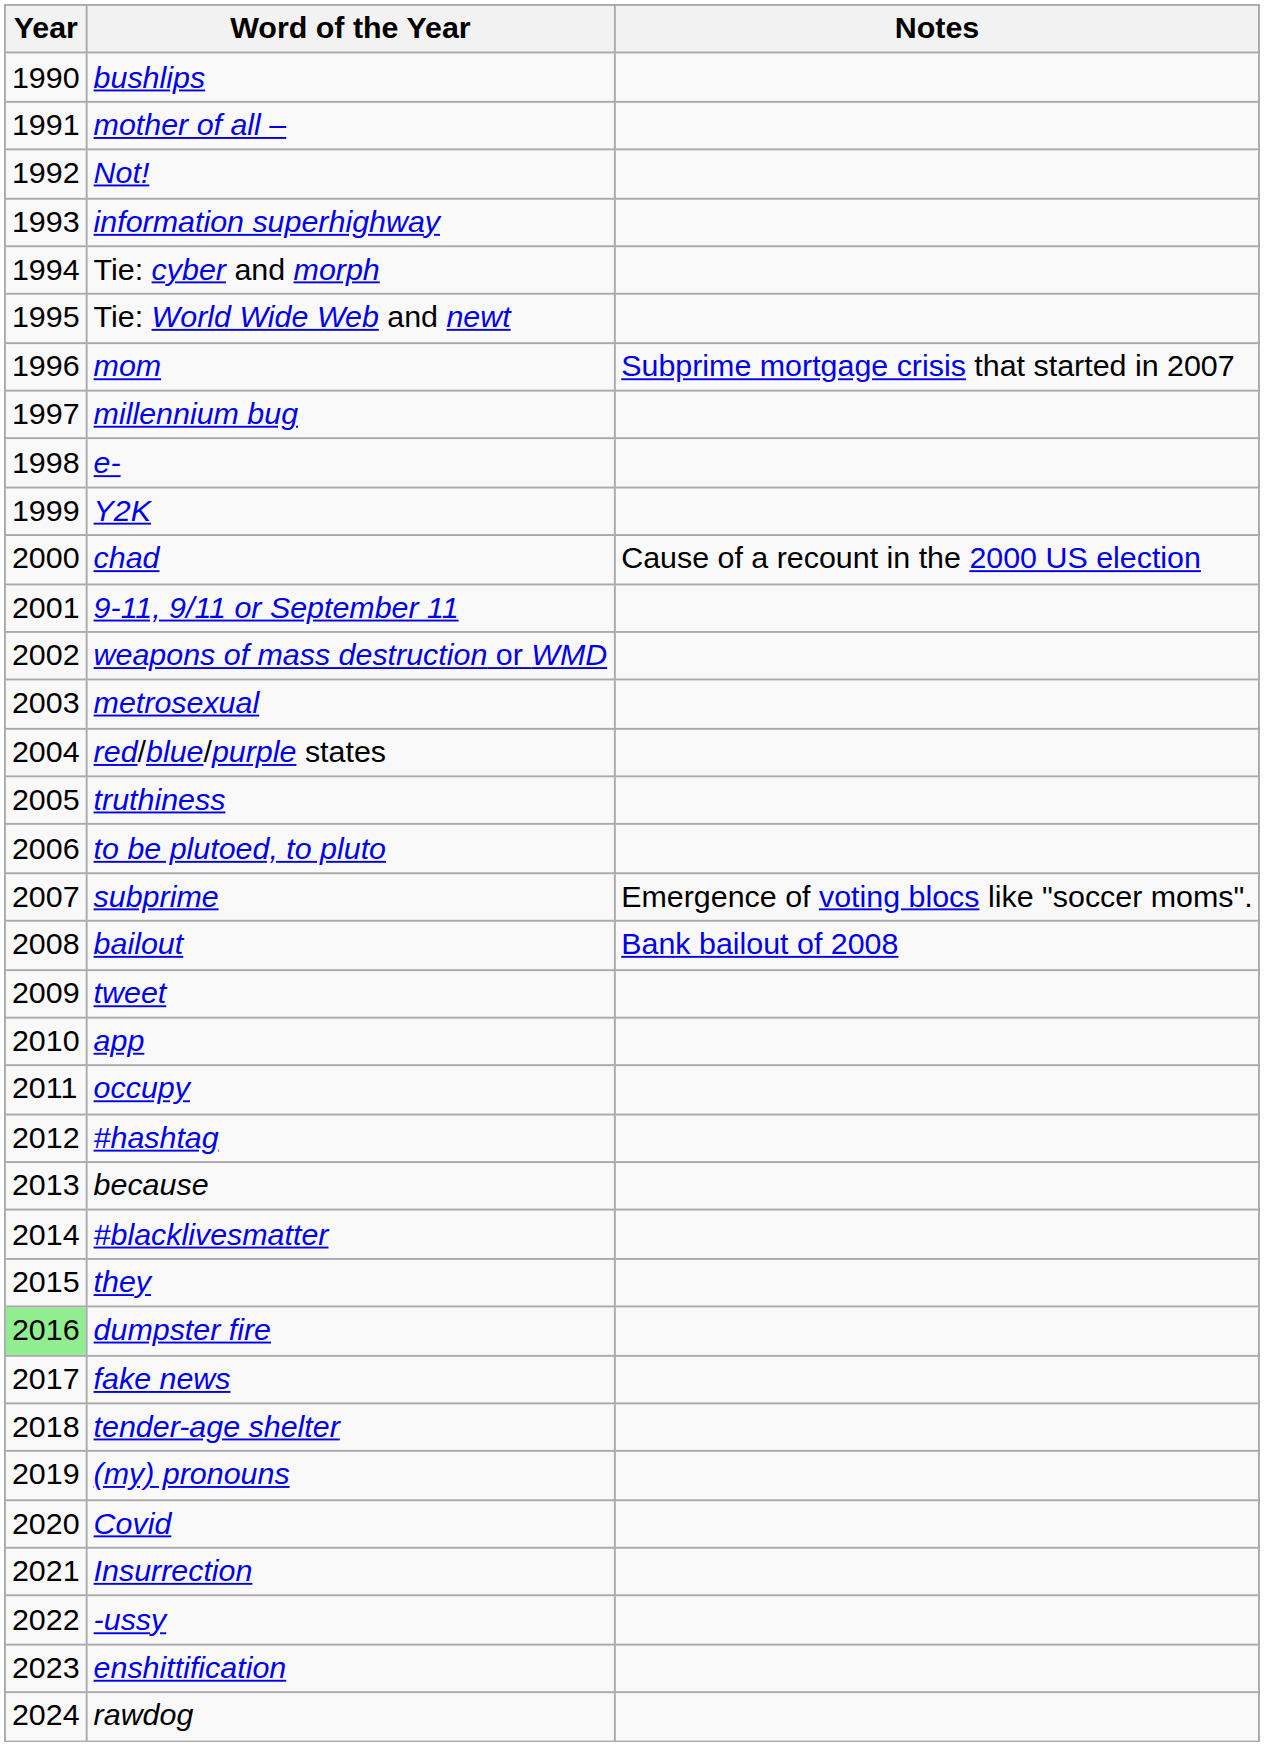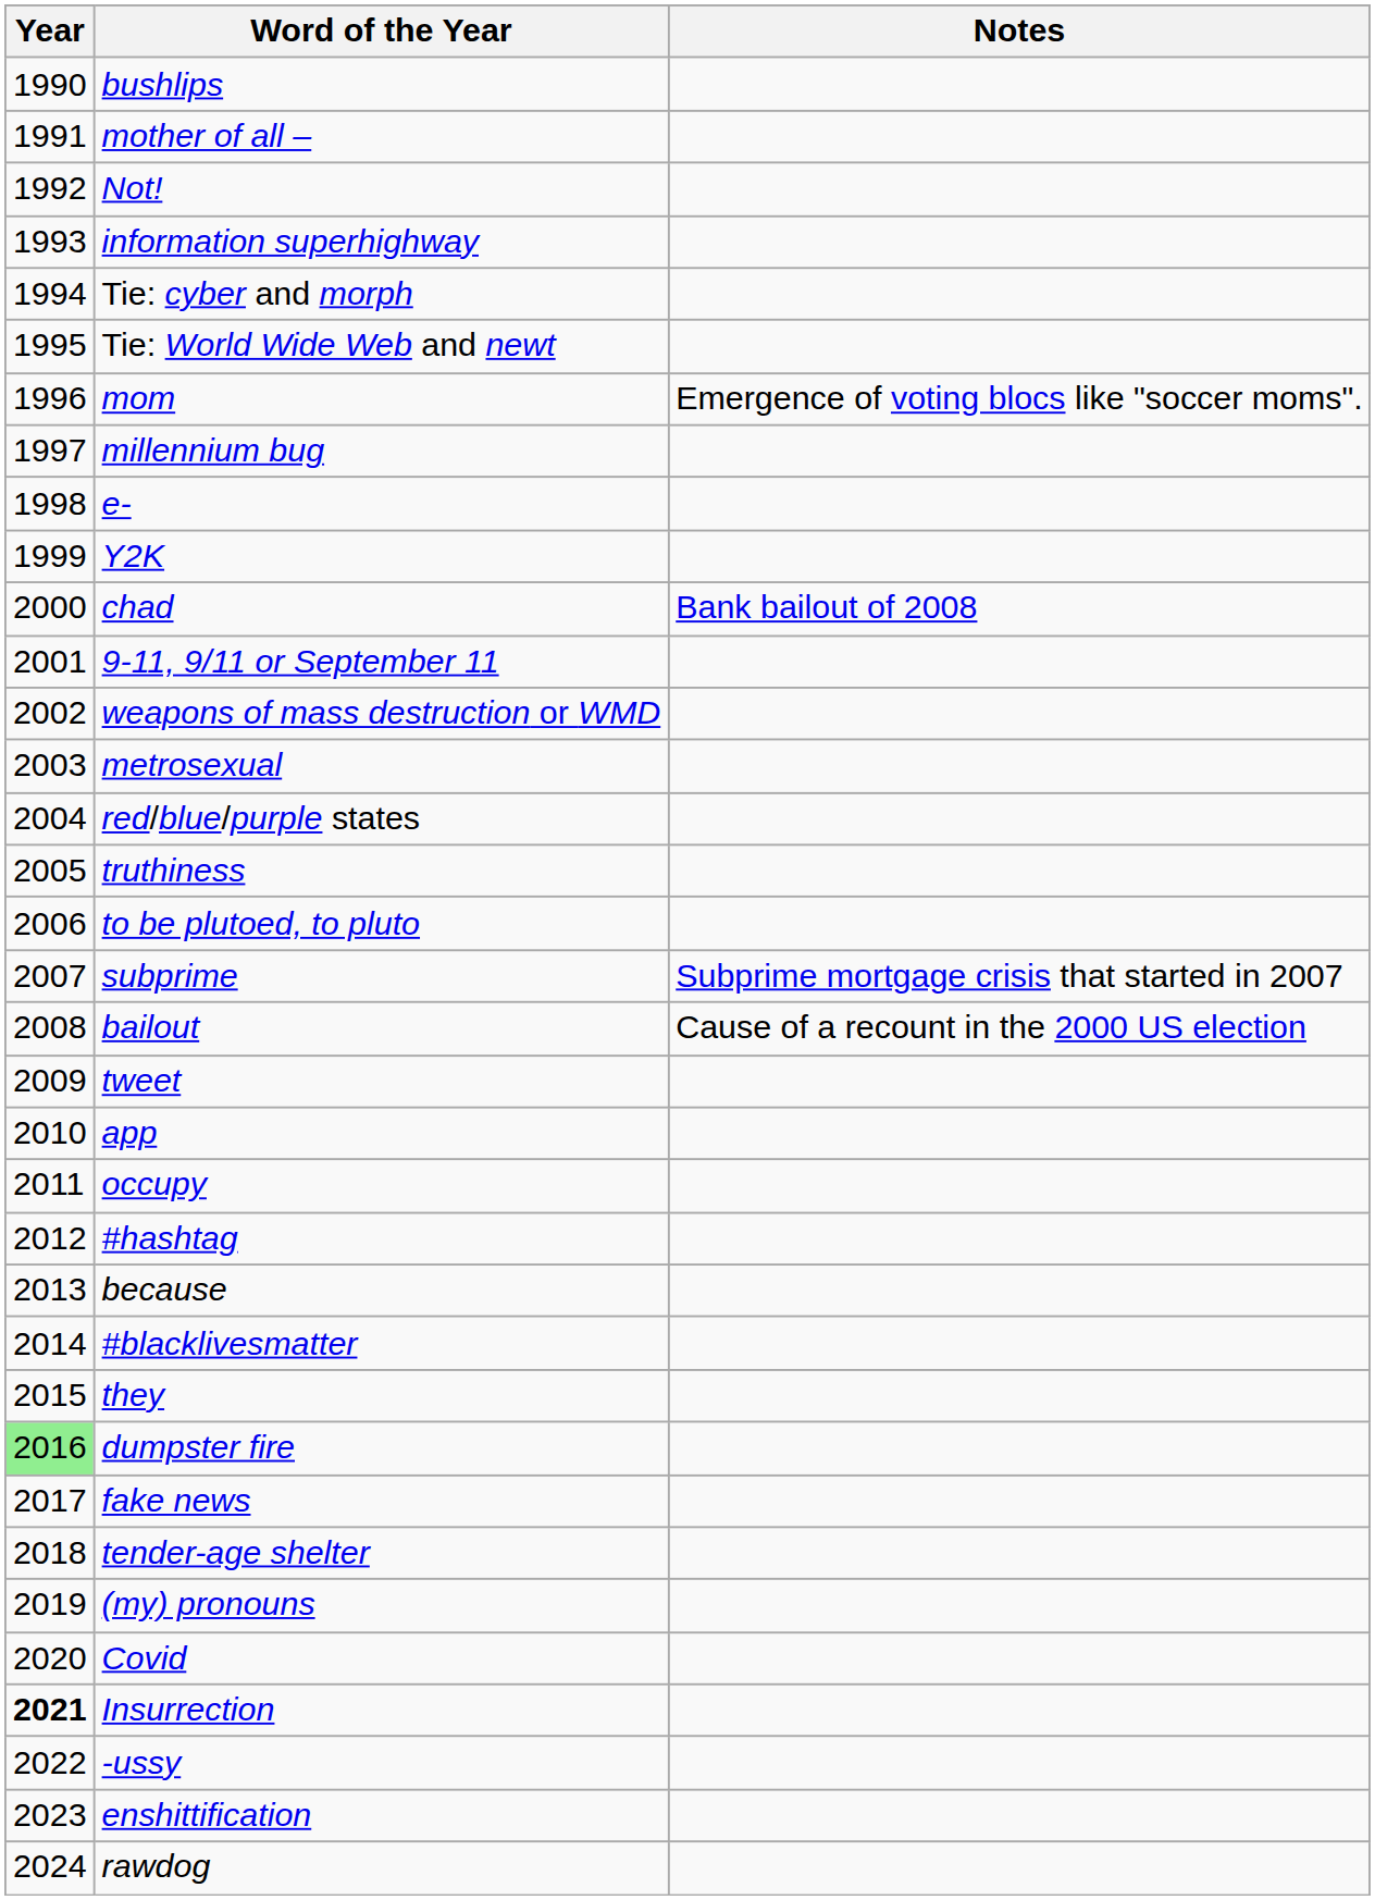 <table class="wikitable sortable">
 <tr>
 <th>Year</th>
 <th>Word of the Year</th>
 <th>Notes</th>
 </tr>
 <tr>
 <td>1990</td>
 <td><em><a href='#'>bushlips</a></em></td>
 <td></td>
 </tr>
 <tr>
 <td>1991</td>
 <td><em><a href='#'>mother of all –</a></em></td>
 <td></td>
 </tr>
 <tr>
 <td>1992</td>
 <td><em><a href='#'>Not!</a></em></td>
 <td></td>
 </tr>
 <tr>
 <td>1993</td>
 <td><em><a href='#'>information superhighway</a></em></td>
 <td></td>
 </tr>
 <tr>
 <td>1994</td>
 <td>Tie: <em><a href='#'>cyber</a></em> and <em><a href='#'>morph</a></em></td>
 <td></td>
 </tr>
 <tr>
 <td>1995</td>
 <td>Tie: <em><a href='#'>World Wide Web</a></em> and <em><a href='#'>newt</a></em></td>
 <td></td>
 </tr>
 <tr>
 <td>1996</td>
 <td><em><a href='#'>mom</a></em></td>
-<td><a href='#'>Subprime mortgage crisis</a> that started in 2007</td>
+<td>Emergence of <a href='#'>voting blocs</a> like "soccer moms".</td>
 </tr>
 <tr>
 <td>1997</td>
 <td><em><a href='#'>millennium bug</a></em></td>
 <td></td>
 </tr>
 <tr>
 <td>1998</td>
 <td><em><a href='#'>e-</a></em></td>
 <td></td>
 </tr>
 <tr>
 <td>1999</td>
 <td><em><a href='#'>Y2K</a></em></td>
 <td></td>
 </tr>
 <tr>
 <td>2000</td>
 <td><em><a href='#'>chad</a></em></td>
-<td>Cause of a recount in the <a href='#'>2000 US election</a></td>
+<td><a href='#'>Bank bailout of 2008</a></td>
 </tr>
 <tr>
 <td>2001</td>
 <td><em><a href='#'>9-11, 9/11 or September 11</a></em></td>
 <td></td>
 </tr>
 <tr>
 <td>2002</td>
 <td><a href='#'><em>weapons of mass destruction</em> or <em>WMD</em></a></td>
 <td></td>
 </tr>
 <tr>
 <td>2003</td>
 <td><em><a href='#'>metrosexual</a></em></td>
 <td></td>
 </tr>
 <tr>
 <td>2004</td>
 <td><em><a href='#'>red</a></em>/<em><a href='#'>blue</a></em>/<em><a href='#'>purple</a></em> states</td>
 <td></td>
 </tr>
 <tr>
 <td>2005</td>
 <td><em><a href='#'>truthiness</a></em></td>
 <td></td>
 </tr>
 <tr>
 <td>2006</td>
 <td><em><a href='#'>to be plutoed, to pluto</a></em></td>
 <td></td>
 </tr>
 <tr>
 <td>2007</td>
 <td><em><a href='#'>subprime</a></em></td>
-<td>Emergence of <a href='#'>voting blocs</a> like "soccer moms".</td>
+<td><a href='#'>Subprime mortgage crisis</a> that started in 2007</td>
 </tr>
 <tr>
 <td>2008</td>
 <td><em><a href='#'>bailout</a></em></td>
-<td><a href='#'>Bank bailout of 2008</a></td>
+<td>Cause of a recount in the <a href='#'>2000 US election</a></td>
 </tr>
 <tr>
 <td>2009</td>
 <td><em><a href='#'>tweet</a></em></td>
 <td></td>
 </tr>
 <tr>
 <td>2010</td>
 <td><em><a href='#'>app</a></em></td>
 <td></td>
 </tr>
 <tr>
 <td>2011</td>
 <td><em><a href='#'>occupy</a></em></td>
 <td></td>
 </tr>
 <tr>
 <td>2012</td>
 <td><em><a href='#'>#hashtag</a></em></td>
 <td></td>
 </tr>
 <tr>
 <td>2013</td>
 <td><em>because</em></td>
 <td></td>
 </tr>
 <tr>
 <td>2014</td>
 <td><em><a href='#'>#blacklivesmatter</a></em></td>
 <td></td>
 </tr>
 <tr>
 <td>2015</td>
 <td><em><a href='#'>they</a></em></td>
 <td></td>
 </tr>
 <tr>
 <td style="background: lightgreen;">2016</td>
 <td><em><a href='#'>dumpster fire</a></em></td>
 <td></td>
 </tr>
 <tr>
 <td>2017</td>
 <td><em><a href='#'>fake news</a></em></td>
 <td></td>
 </tr>
 <tr>
 <td>2018</td>
 <td><em><a href='#'>tender-age shelter</a></em></td>
 <td></td>
 </tr>
 <tr>
 <td>2019</td>
 <td><em><a href='#'>(my) pronouns</a></em></td>
 <td></td>
 </tr>
 <tr>
 <td>2020</td>
 <td><em><a href='#'>Covid</a></em></td>
 <td></td>
 </tr>
 <tr>
-<td>2021</td>
+<td><strong>2021</strong></td>
 <td><em><a href='#'>Insurrection</a></em></td>
 <td></td>
 </tr>
 <tr>
 <td>2022</td>
 <td><em><a href='#'>-ussy</a></em></td>
 <td></td>
 </tr>
 <tr>
 <td>2023</td>
 <td><em><a href='#'>enshittification</a></em></td>
 <td></td>
 </tr>
 <tr>
 <td>2024</td>
 <td><em>rawdog</em></td>
 <td></td>
 </tr>
 </table>
